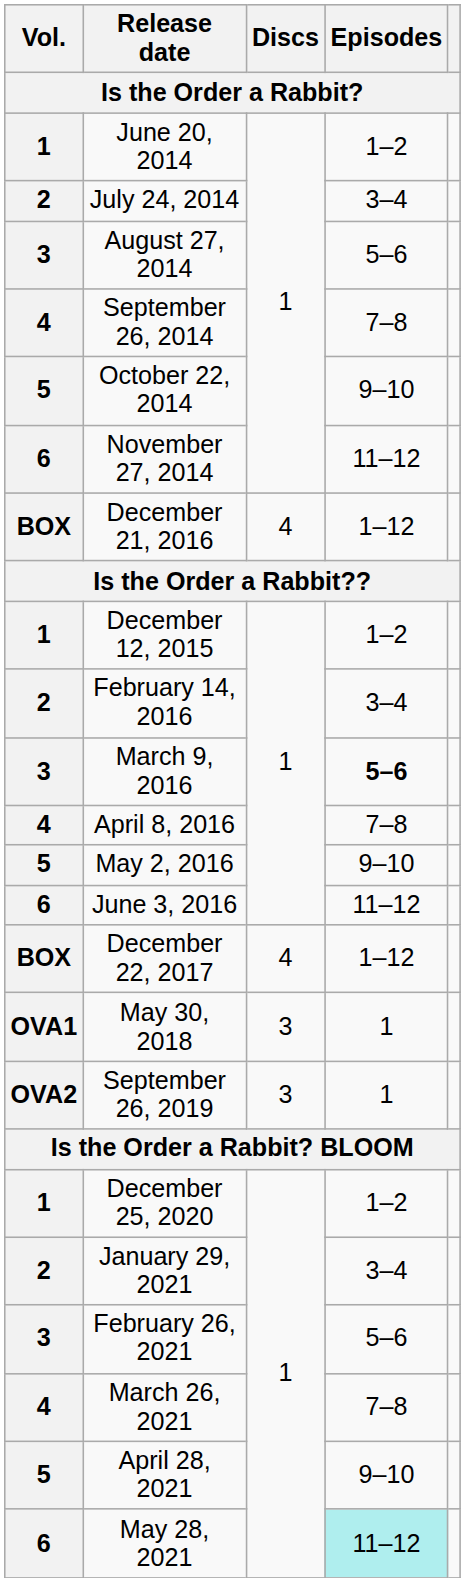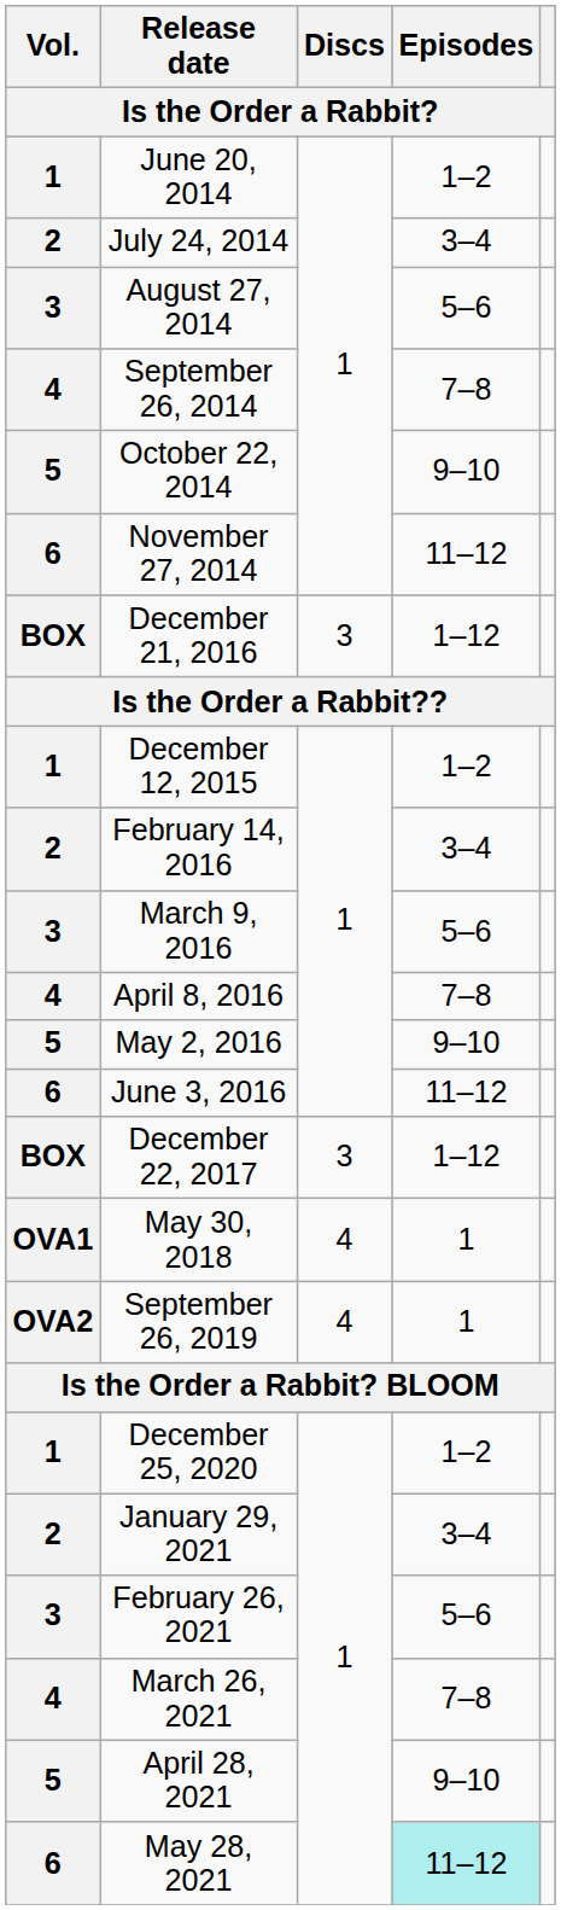 <table class="wikitable" style="text-align: center; width: 23%">
 <tr>
 <th scope="col" 175px;>Vol.</th>
 <th scope="col" 125px;>Release date</th>
 <th scope="col">Discs</th>
 <th scope="col">Episodes</th>
 <th scope="col"></th>
 </tr>
 <tr>
 <th colspan="5">Is the Order a Rabbit?</th>
 </tr>
 <tr>
 <th scope="row">1</th>
 <td>June 20, 2014</td>
 <td rowspan="6">1</td>
 <td>1–2</td>
 <td></td>
 </tr>
 <tr>
 <th scope="row">2</th>
 <td>July 24, 2014</td>
 <td>3–4</td>
 <td></td>
 </tr>
 <tr>
 <th scope="row">3</th>
 <td>August 27, 2014</td>
 <td>5–6</td>
 <td></td>
 </tr>
 <tr>
 <th scope="row">4</th>
 <td>September 26, 2014</td>
 <td>7–8</td>
 <td></td>
 </tr>
 <tr>
 <th scope="row">5</th>
 <td>October 22, 2014</td>
 <td>9–10</td>
 <td></td>
 </tr>
 <tr>
 <th scope="row">6</th>
 <td>November 27, 2014</td>
 <td>11–12</td>
 <td></td>
 </tr>
 <tr>
 <th scope="row">BOX</th>
 <td>December 21, 2016</td>
-<td>4</td>
+<td>3</td>
 <td>1–12</td>
 <td></td>
 </tr>
 <tr>
 <th colspan="5">Is the Order a Rabbit??</th>
 </tr>
 <tr>
 <th scope="row">1</th>
 <td>December 12, 2015</td>
 <td rowspan="6">1</td>
 <td>1–2</td>
 <td></td>
 </tr>
 <tr>
 <th scope="row">2</th>
 <td>February 14, 2016</td>
 <td>3–4</td>
 <td></td>
 </tr>
 <tr>
 <th scope="row">3</th>
 <td>March 9, 2016</td>
-<td><strong>5–6</strong></td>
+<td>5–6</td>
 <td></td>
 </tr>
 <tr>
 <th scope="row">4</th>
 <td>April 8, 2016</td>
 <td>7–8</td>
 <td></td>
 </tr>
 <tr>
 <th scope="row">5</th>
 <td>May 2, 2016</td>
 <td>9–10</td>
 <td></td>
 </tr>
 <tr>
 <th scope="row">6</th>
 <td>June 3, 2016</td>
 <td>11–12</td>
 <td></td>
 </tr>
 <tr>
 <th scope="row">BOX</th>
 <td>December 22, 2017</td>
-<td>4</td>
+<td>3</td>
 <td>1–12</td>
 <td></td>
 </tr>
 <tr>
 <th scope="row">OVA1</th>
 <td>May 30, 2018</td>
-<td>3</td>
+<td>4</td>
 <td>1</td>
 <td></td>
 </tr>
 <tr>
 <th scope="row">OVA2</th>
 <td>September 26, 2019</td>
-<td>3</td>
+<td>4</td>
 <td>1</td>
 <td></td>
 </tr>
 <tr>
 <th colspan="5">Is the Order a Rabbit? BLOOM</th>
 </tr>
 <tr>
 <th scope="row">1</th>
 <td>December 25, 2020</td>
 <td rowspan="6">1</td>
 <td>1–2</td>
 <td></td>
 </tr>
 <tr>
 <th scope="row">2</th>
 <td>January 29, 2021</td>
 <td>3–4</td>
 <td></td>
 </tr>
 <tr>
 <th scope="row">3</th>
 <td>February 26, 2021</td>
 <td>5–6</td>
 <td></td>
 </tr>
 <tr>
 <th scope="row">4</th>
 <td>March 26, 2021</td>
 <td>7–8</td>
 <td></td>
 </tr>
 <tr>
 <th scope="row">5</th>
 <td>April 28, 2021</td>
 <td>9–10</td>
 <td></td>
 </tr>
 <tr>
 <th scope="row">6</th>
 <td>May 28, 2021</td>
 <td style="background: paleturquoise;">11–12</td>
 <td></td>
 </tr>
 </table>
